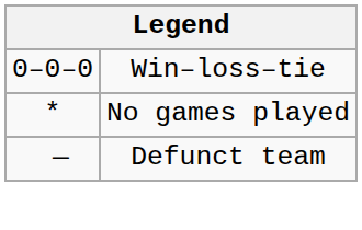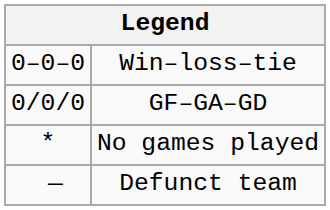 <table class="wikitable" style="text-align: center; font-size:95%;">
 <tr>
 <th style="background-color: #F2F2F2; border: 1px solid #AAAAAA;" colspan="2">Legend</th>
 </tr>
 <tr style="text-align: center">
 <td>0–0–0</td>
 <td>Win–loss–tie</td>
+</tr>
+<tr style="text-align: center">
+<td>0/0/0</td>
+<td>GF–GA–GD</td>
 </tr>
 <tr align="center">
 <td>*</td>
 <td>No games played</td>
 </tr>
 <tr align="center">
 <td> —</td>
 <td>Defunct team</td>
 </tr>
 </table>
